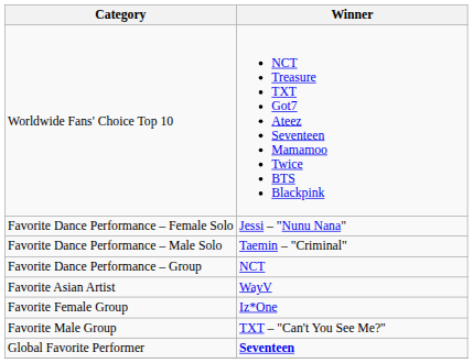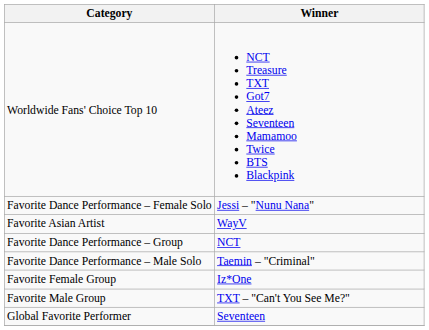 <table class="wikitable">
 <tr>
 <th style="width:50%" style="background:#EEDD82;" ! align="center">Category</th>
 <th style="width:50%" style="background:#EEDD82;" ! align="center">Winner</th>
 </tr>
 <tr>
 <td>Worldwide Fans' Choice Top 10</td>
 <td><br><ul><li><a href='#'>NCT</a></li><li><a href='#'>Treasure</a></li><li><a href='#'>TXT</a></li><li><a href='#'>Got7</a></li><li><a href='#'>Ateez</a></li><li><a href='#'>Seventeen</a></li><li><a href='#'>Mamamoo</a></li><li><a href='#'>Twice</a></li><li><a href='#'>BTS</a></li><li><a href='#'>Blackpink</a></li></ul></td>
 </tr>
 <tr>
 <td>Favorite Dance Performance – Female Solo</td>
 <td><a href='#'>Jessi</a> – "<a href='#'>Nunu Nana</a>"</td>
 </tr>
 <tr>
-<td>Favorite Dance Performance – Male Solo</td>
-<td><a href='#'>Taemin</a> – "Criminal"</td>
+<td>Favorite Asian Artist</td>
+<td><a href='#'>WayV</a></td>
 </tr>
 <tr>
 <td>Favorite Dance Performance – Group</td>
 <td><a href='#'>NCT</a></td>
 </tr>
 <tr>
-<td>Favorite Asian Artist</td>
-<td><a href='#'>WayV</a></td>
+<td>Favorite Dance Performance – Male Solo</td>
+<td><a href='#'>Taemin</a> – "Criminal"</td>
 </tr>
 <tr>
 <td>Favorite Female Group</td>
 <td><a href='#'>Iz*One</a></td>
 </tr>
 <tr>
 <td>Favorite Male Group</td>
 <td><a href='#'>TXT</a> – "Can't You See Me?"</td>
 </tr>
 <tr>
 <td>Global Favorite Performer</td>
-<td><strong><a href='#'>Seventeen</a></strong></td>
+<td><a href='#'>Seventeen</a></td>
 </tr>
 <tr>
 </tr>
 </table>
